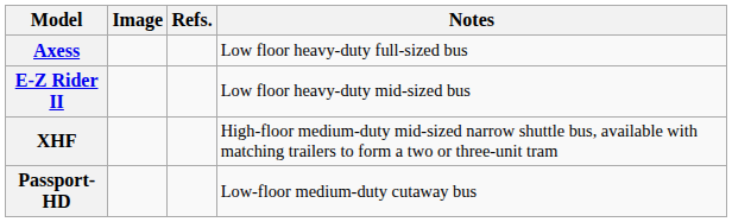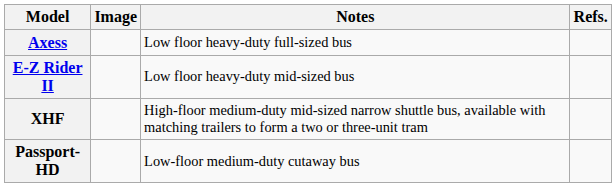 <table class="wikitable sortable" style="font-size:100%;text-align:center;">
 <tr>
 <th>Model</th>
 <th class="unsortable">Image</th>
+<th class="unsortable">Notes</th>
 <th class="unsortable">Refs.</th>
-<th class="unsortable">Notes</th>
 </tr>
 <tr>
 <th><a href='#'>Axess</a></th>
 <td></td>
+<td style="font-size:90%;text-align:left;">Low floor heavy-duty full-sized bus</td>
 <td></td>
-<td style="font-size:90%;text-align:left;">Low floor heavy-duty full-sized bus</td>
 </tr>
 <tr>
 <th><a href='#'>E-Z Rider II</a></th>
 <td></td>
+<td style="font-size:90%;text-align:left;">Low floor heavy-duty mid-sized bus</td>
 <td></td>
-<td style="font-size:90%;text-align:left;">Low floor heavy-duty mid-sized bus</td>
 </tr>
 <tr>
 <th>XHF</th>
 <td></td>
+<td style="font-size:90%;text-align:left;">High-floor medium-duty mid-sized narrow shuttle bus, available with matching trailers to form a two or three-unit tram</td>
 <td></td>
-<td style="font-size:90%;text-align:left;">High-floor medium-duty mid-sized narrow shuttle bus, available with matching trailers to form a two or three-unit tram</td>
 </tr>
 <tr>
 <th>Passport-HD</th>
 <td></td>
+<td style="font-size:90%;text-align:left;">Low-floor medium-duty cutaway bus</td>
 <td></td>
-<td style="font-size:90%;text-align:left;">Low-floor medium-duty cutaway bus</td>
 </tr>
 </table>
